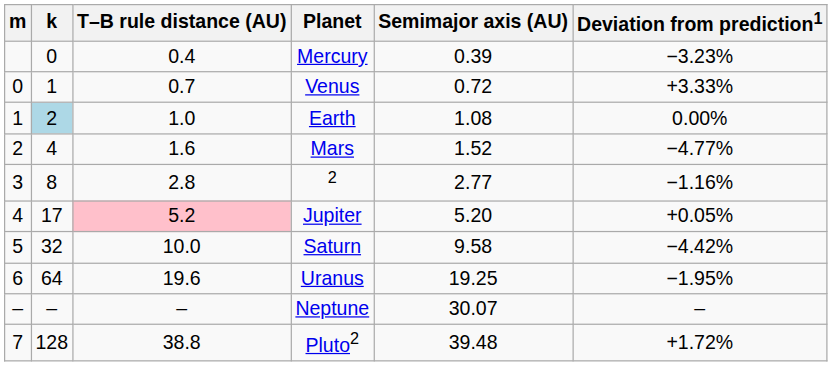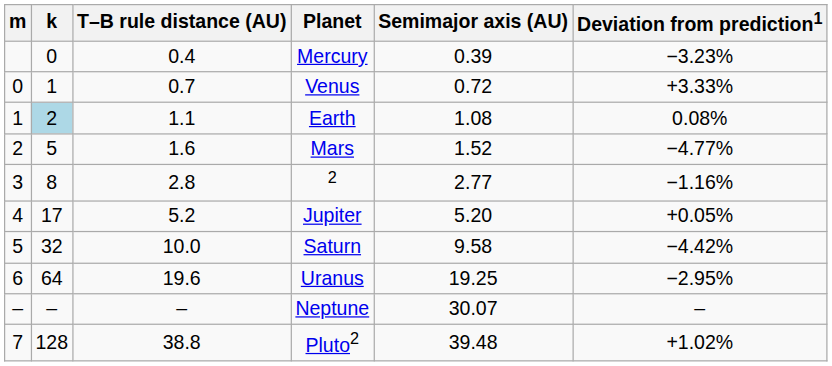 <table class="wikitable">
 <tr align=center>
 <th>m</th>
 <th>k</th>
 <th>T–B rule distance (AU)</th>
 <th>Planet</th>
 <th>Semimajor axis (AU)</th>
 <th>Deviation from prediction<sup>1</sup></th>
 </tr>
 <tr style="text-align:center">
 <td></td>
 <td>0</td>
 <td>0.4</td>
 <td><a href='#'>Mercury</a></td>
 <td>0.39</td>
 <td>−3.23%</td>
 </tr>
 <tr style="text-align:center">
 <td>0</td>
 <td>1</td>
 <td>0.7</td>
 <td><a href='#'>Venus</a></td>
 <td>0.72</td>
 <td>+3.33%</td>
 </tr>
 <tr style="text-align:center">
 <td>1</td>
 <td style="background: lightblue;">2</td>
-<td>1.0</td>
+<td>1.1</td>
 <td><a href='#'>Earth</a></td>
 <td>1.08</td>
-<td>0.00%</td>
+<td>0.08%</td>
 </tr>
 <tr style="text-align:center">
 <td>2</td>
-<td>4</td>
+<td>5</td>
 <td>1.6</td>
 <td><a href='#'>Mars</a></td>
 <td>1.52</td>
 <td>−4.77%</td>
 </tr>
 <tr style="text-align:center">
 <td>3</td>
 <td>8</td>
 <td>2.8</td>
 <td><sup>2</sup></td>
 <td>2.77</td>
 <td>−1.16%</td>
 </tr>
 <tr style="text-align:center">
 <td>4</td>
 <td>17</td>
-<td style="background: pink;">5.2</td>
+<td>5.2</td>
 <td><a href='#'>Jupiter</a></td>
 <td>5.20</td>
 <td>+0.05%</td>
 </tr>
 <tr style="text-align:center">
 <td>5</td>
 <td>32</td>
 <td>10.0</td>
 <td><a href='#'>Saturn</a></td>
 <td>9.58</td>
 <td>−4.42%</td>
 </tr>
 <tr style="text-align:center">
 <td>6</td>
 <td>64</td>
 <td>19.6</td>
 <td><a href='#'>Uranus</a></td>
 <td>19.25</td>
-<td>−1.95%</td>
+<td>−2.95%</td>
 </tr>
 <tr style="text-align:center">
 <td>–</td>
 <td>–</td>
 <td>–</td>
 <td><a href='#'>Neptune</a></td>
 <td>30.07</td>
 <td>–</td>
 </tr>
 <tr style="text-align:center">
 <td>7</td>
 <td>128</td>
 <td>38.8</td>
 <td><a href='#'>Pluto</a><sup>2</sup></td>
 <td>39.48</td>
-<td>+1.72%</td>
+<td>+1.02%</td>
 </tr>
 </table>
